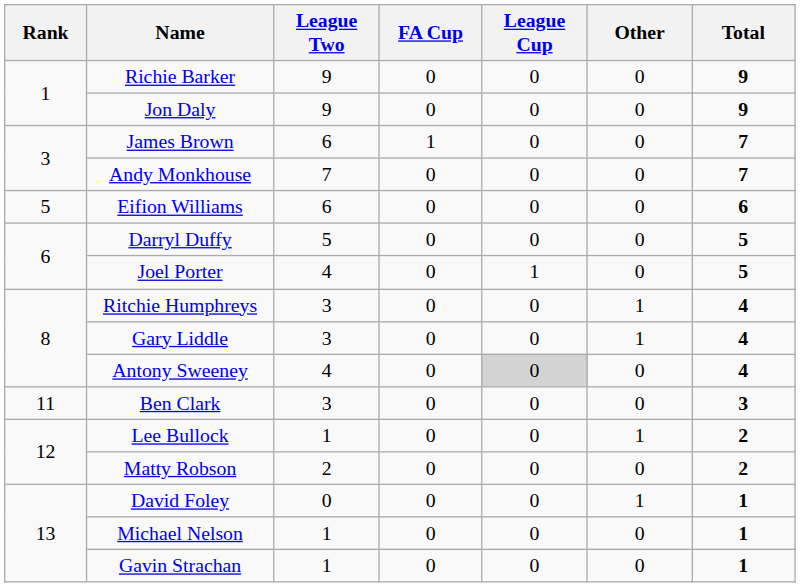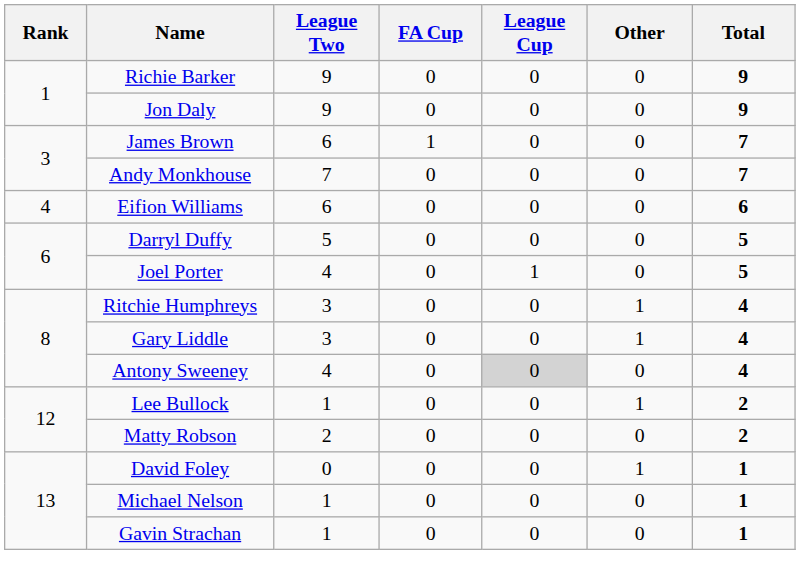 <table class="wikitable" style="font-size: 95%; text-align: center;">
 <tr>
 <th width=60>Rank</th>
 <th width=150>Name</th>
 <th width=80><a href='#'>League Two</a></th>
 <th width=80><a href='#'>FA Cup</a></th>
 <th width=80><a href='#'>League Cup</a></th>
 <th width=80>Other</th>
 <th width=80><strong>Total</strong></th>
 </tr>
 <tr>
 <td rowspan=2>1</td>
 <td><a href='#'>Richie Barker</a></td>
 <td>9</td>
 <td>0</td>
 <td>0</td>
 <td>0</td>
 <td><strong>9</strong></td>
 </tr>
 <tr>
 <td><a href='#'>Jon Daly</a></td>
 <td>9</td>
 <td>0</td>
 <td>0</td>
 <td>0</td>
 <td><strong>9</strong></td>
 </tr>
 <tr>
 <td rowspan=2>3</td>
 <td><a href='#'>James Brown</a></td>
 <td>6</td>
 <td>1</td>
 <td>0</td>
 <td>0</td>
 <td><strong>7</strong></td>
 </tr>
 <tr>
 <td><a href='#'>Andy Monkhouse</a></td>
 <td>7</td>
 <td>0</td>
 <td>0</td>
 <td>0</td>
 <td><strong>7</strong></td>
 </tr>
 <tr>
-<td>5</td>
+<td>4</td>
 <td><a href='#'>Eifion Williams</a></td>
 <td>6</td>
 <td>0</td>
 <td>0</td>
 <td>0</td>
 <td><strong>6</strong></td>
 </tr>
 <tr>
 <td rowspan=2>6</td>
 <td><a href='#'>Darryl Duffy</a></td>
 <td>5</td>
 <td>0</td>
 <td>0</td>
 <td>0</td>
 <td><strong>5</strong></td>
 </tr>
 <tr>
 <td><a href='#'>Joel Porter</a></td>
 <td>4</td>
 <td>0</td>
 <td>1</td>
 <td>0</td>
 <td><strong>5</strong></td>
 </tr>
 <tr>
 <td rowspan=3>8</td>
 <td><a href='#'>Ritchie Humphreys</a></td>
 <td>3</td>
 <td>0</td>
 <td>0</td>
 <td>1</td>
 <td><strong>4</strong></td>
 </tr>
 <tr>
 <td><a href='#'>Gary Liddle</a></td>
 <td>3</td>
 <td>0</td>
 <td>0</td>
 <td>1</td>
 <td><strong>4</strong></td>
 </tr>
 <tr>
 <td><a href='#'>Antony Sweeney</a></td>
 <td>4</td>
 <td>0</td>
 <td style="background: lightgrey;">0</td>
 <td>0</td>
 <td><strong>4</strong></td>
 </tr>
 <tr>
-<td>11</td>
-<td><a href='#'>Ben Clark</a></td>
-<td>3</td>
-<td>0</td>
-<td>0</td>
-<td>0</td>
-<td><strong>3</strong></td>
-</tr>
-<tr>
 <td rowspan=2>12</td>
 <td><a href='#'>Lee Bullock</a></td>
 <td>1</td>
 <td>0</td>
 <td>0</td>
 <td>1</td>
 <td><strong>2</strong></td>
 </tr>
 <tr>
 <td><a href='#'>Matty Robson</a></td>
 <td>2</td>
 <td>0</td>
 <td>0</td>
 <td>0</td>
 <td><strong>2</strong></td>
 </tr>
 <tr>
 <td rowspan=3>13</td>
 <td><a href='#'>David Foley</a></td>
 <td>0</td>
 <td>0</td>
 <td>0</td>
 <td>1</td>
 <td><strong>1</strong></td>
 </tr>
 <tr>
 <td><a href='#'>Michael Nelson</a></td>
 <td>1</td>
 <td>0</td>
 <td>0</td>
 <td>0</td>
 <td><strong>1</strong></td>
 </tr>
 <tr>
 <td><a href='#'>Gavin Strachan</a></td>
 <td>1</td>
 <td>0</td>
 <td>0</td>
 <td>0</td>
 <td><strong>1</strong></td>
 </tr>
 </table>
